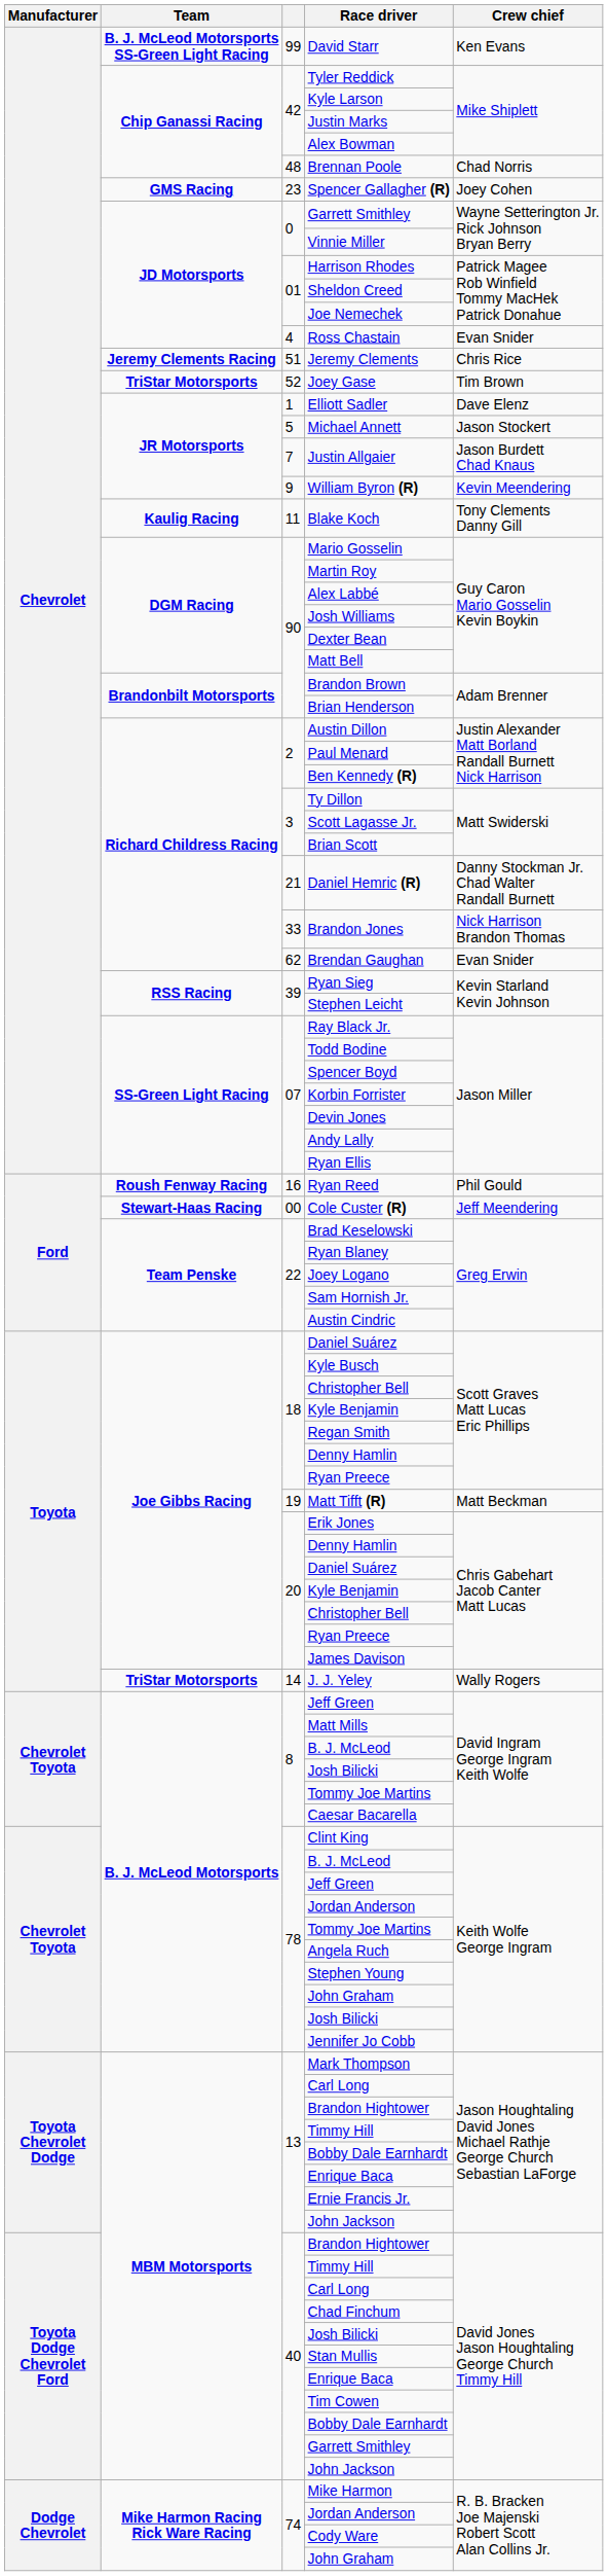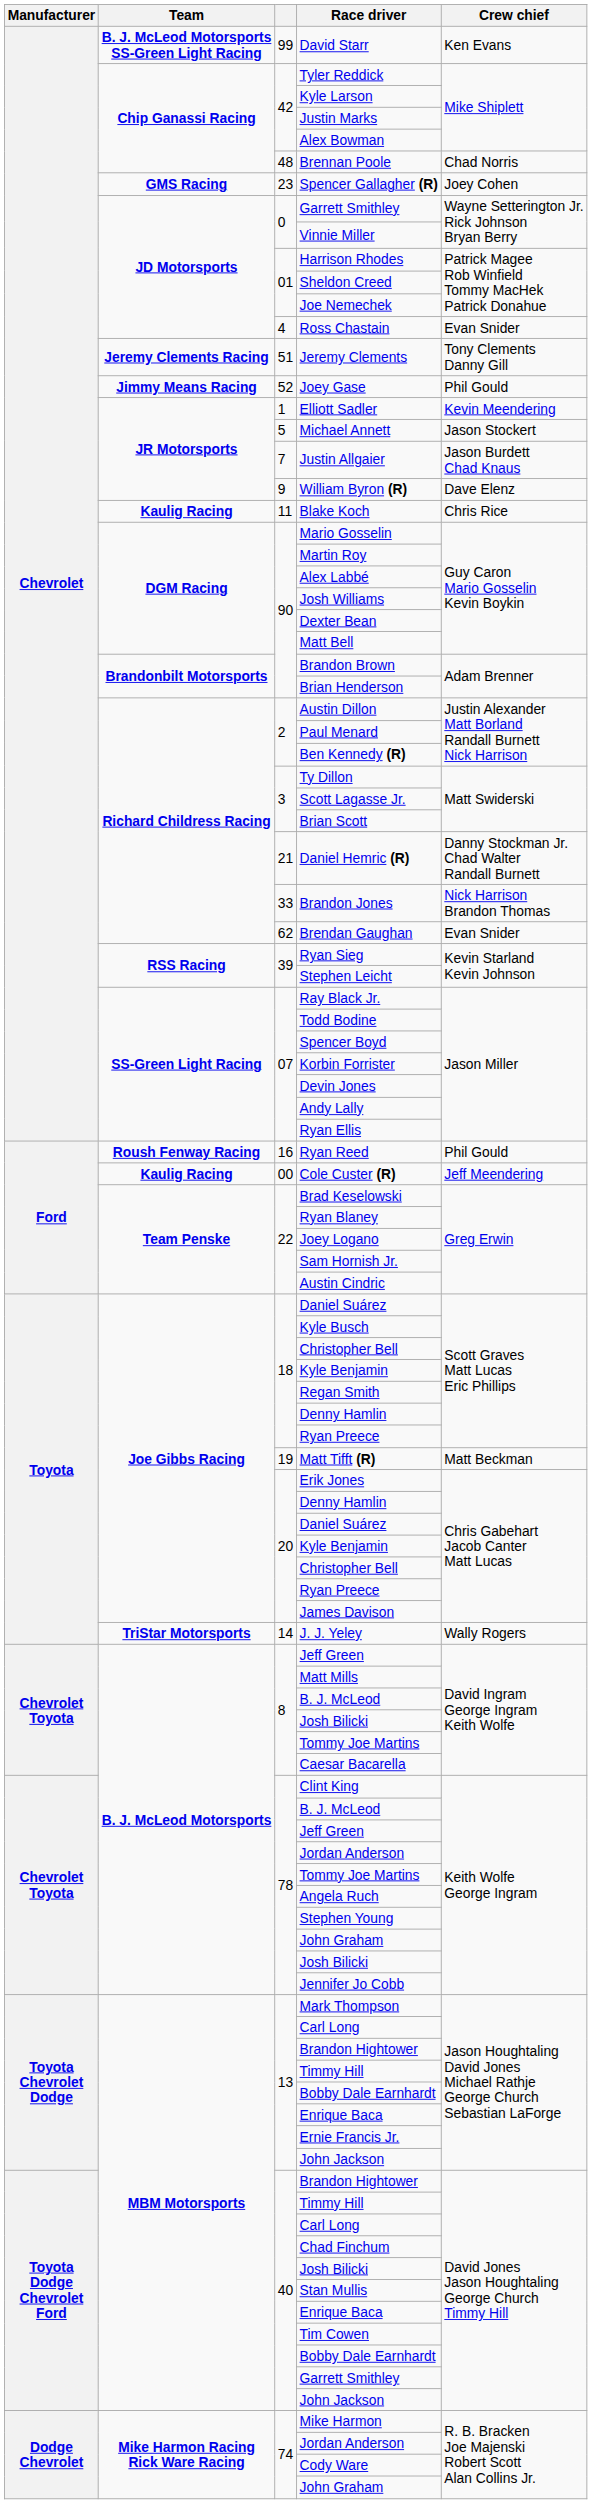 <table class="wikitable" style="font-size: 95%;">
 <tr>
 <th>Manufacturer</th>
 <th>Team</th>
 <th></th>
 <th>Race driver</th>
 <th>Crew chief</th>
 </tr>
 <tr>
 <th rowspan=46><a href='#'>Chevrolet</a></th>
 <td style="text-align:center;"><strong><a href='#'>B. J. McLeod Motorsports</a></strong> <br> <strong><a href='#'>SS-Green Light Racing</a></strong></td>
 <td>99</td>
 <td><a href='#'>David Starr</a></td>
 <td>Ken Evans</td>
 </tr>
 <tr>
 <td rowspan="5" style="text-align:center;"><strong><a href='#'>Chip Ganassi Racing</a></strong></td>
 <td rowspan=4>42</td>
 <td><a href='#'>Tyler Reddick</a> <small></small></td>
 <td rowspan=4><a href='#'>Mike Shiplett</a></td>
 </tr>
 <tr>
 <td><a href='#'>Kyle Larson</a> <small></small></td>
 </tr>
 <tr>
 <td><a href='#'>Justin Marks</a> <small></small></td>
 </tr>
 <tr>
 <td><a href='#'>Alex Bowman</a> <small></small></td>
 </tr>
 <tr>
 <td>48</td>
 <td><a href='#'>Brennan Poole</a></td>
 <td>Chad Norris</td>
 </tr>
 <tr>
 <td style="text-align:center;"><strong><a href='#'>GMS Racing</a></strong></td>
 <td>23</td>
 <td><a href='#'>Spencer Gallagher</a> <strong>(R)</strong></td>
 <td>Joey Cohen</td>
 </tr>
 <tr>
 <td rowspan="6" style="text-align:center;"><strong><a href='#'>JD Motorsports</a></strong></td>
 <td rowspan=2>0</td>
 <td><a href='#'>Garrett Smithley</a> <small></small></td>
 <td rowspan=2>Wayne Setterington Jr. <small></small> <br> Rick Johnson <small></small> <br> Bryan Berry <small></small></td>
 </tr>
 <tr>
 <td><a href='#'>Vinnie Miller</a> <small></small></td>
 </tr>
 <tr>
 <td rowspan=3>01</td>
 <td><a href='#'>Harrison Rhodes</a> <small></small></td>
 <td rowspan=3>Patrick Magee <small></small> <br> Rob Winfield <small></small> <br> Tommy MacHek <small></small> <br> Patrick Donahue <small></small></td>
 </tr>
 <tr>
 <td><a href='#'>Sheldon Creed</a> <small></small></td>
 </tr>
 <tr>
 <td><a href='#'>Joe Nemechek</a> <small></small></td>
 </tr>
 <tr>
 <td>4</td>
 <td><a href='#'>Ross Chastain</a></td>
 <td>Evan Snider</td>
 </tr>
 <tr>
 <td align=center><strong><a href='#'>Jeremy Clements Racing</a></strong></td>
 <td>51</td>
 <td><a href='#'>Jeremy Clements</a></td>
-<td>Chris Rice</td>
+<td>Tony Clements <small></small> <br> Danny Gill <small></small></td>
 </tr>
 <tr>
-<td style="text-align:center;"><strong><a href='#'>TriStar Motorsports</a></strong></td>
+<td align=center><strong><a href='#'>Jimmy Means Racing</a></strong></td>
 <td>52</td>
 <td><a href='#'>Joey Gase</a></td>
-<td>Tim Brown</td>
+<td>Phil Gould</td>
 </tr>
 <tr>
 <td rowspan="4" style="text-align:center;"><strong><a href='#'>JR Motorsports</a></strong></td>
 <td>1</td>
 <td><a href='#'>Elliott Sadler</a></td>
-<td>Dave Elenz</td>
+<td><a href='#'>Kevin Meendering</a></td>
 </tr>
 <tr>
 <td>5</td>
 <td><a href='#'>Michael Annett</a></td>
 <td>Jason Stockert</td>
 </tr>
 <tr>
 <td>7</td>
 <td><a href='#'>Justin Allgaier</a></td>
 <td>Jason Burdett <small></small> <br> <a href='#'>Chad Knaus</a><small></small></td>
 </tr>
 <tr>
 <td>9</td>
 <td><a href='#'>William Byron</a> <strong>(R)</strong></td>
-<td><a href='#'>Kevin Meendering</a></td>
+<td>Dave Elenz</td>
 </tr>
 <tr>
 <td align=center><strong><a href='#'>Kaulig Racing</a></strong></td>
 <td>11</td>
 <td><a href='#'>Blake Koch</a></td>
-<td>Tony Clements <small></small> <br> Danny Gill <small></small></td>
+<td>Chris Rice</td>
 </tr>
 <tr>
 <td rowspan="6" style="text-align:center;"><strong><a href='#'>DGM Racing</a></strong></td>
 <td rowspan=8>90</td>
 <td><a href='#'>Mario Gosselin</a> <small></small></td>
 <td rowspan=6>Guy Caron <small></small> <br> <a href='#'>Mario Gosselin</a> <small></small> <br> Kevin Boykin <small></small></td>
 </tr>
 <tr>
 <td><a href='#'>Martin Roy</a> <small></small></td>
 </tr>
 <tr>
 <td><a href='#'>Alex Labbé</a> <small></small></td>
 </tr>
 <tr>
 <td><a href='#'>Josh Williams</a> <small></small></td>
 </tr>
 <tr>
 <td><a href='#'>Dexter Bean</a> <small></small></td>
 </tr>
 <tr>
 <td><a href='#'>Matt Bell</a> <small></small></td>
 </tr>
 <tr>
 <td rowspan="2" style="text-align:center;"><strong><a href='#'>Brandonbilt Motorsports</a></strong></td>
 <td><a href='#'>Brandon Brown</a> <small></small></td>
 <td rowspan=2>Adam Brenner</td>
 </tr>
 <tr>
 <td><a href='#'>Brian Henderson</a> <small></small></td>
 </tr>
 <tr>
 <td rowspan="9" style="text-align:center;"><strong><a href='#'>Richard Childress Racing</a></strong></td>
 <td rowspan=3>2</td>
 <td><a href='#'>Austin Dillon</a> <small></small></td>
 <td rowspan=3>Justin Alexander <small></small> <br> <a href='#'>Matt Borland</a> <small></small> <br> Randall Burnett <small></small> <br><a href='#'>Nick Harrison</a> <small></small></td>
 </tr>
 <tr>
 <td><a href='#'>Paul Menard</a> <small></small></td>
 </tr>
 <tr>
 <td><a href='#'>Ben Kennedy</a> <strong>(R)</strong> <small></small></td>
 </tr>
 <tr>
 <td rowspan=3>3</td>
 <td><a href='#'>Ty Dillon</a> <small></small></td>
 <td rowspan=3>Matt Swiderski</td>
 </tr>
 <tr>
 <td><a href='#'>Scott Lagasse Jr.</a> <small></small></td>
 </tr>
 <tr>
 <td><a href='#'>Brian Scott</a> <small></small></td>
 </tr>
 <tr>
 <td>21</td>
 <td><a href='#'>Daniel Hemric</a> <strong>(R)</strong></td>
 <td>Danny Stockman Jr. <small></small> <br> Chad Walter <small></small> <br> Randall Burnett <small></small></td>
 </tr>
 <tr>
 <td>33</td>
 <td><a href='#'>Brandon Jones</a></td>
 <td><a href='#'>Nick Harrison</a> <small></small> <br> Brandon Thomas <small></small></td>
 </tr>
 <tr>
 <td>62</td>
 <td><a href='#'>Brendan Gaughan</a></td>
 <td>Evan Snider</td>
 </tr>
 <tr>
 <td rowspan="2" style="text-align:center;"><strong><a href='#'>RSS Racing</a></strong></td>
 <td rowspan=2>39</td>
 <td><a href='#'>Ryan Sieg</a> <small></small></td>
 <td rowspan=2>Kevin Starland <small></small> <br> Kevin Johnson <small></small></td>
 </tr>
 <tr>
 <td><a href='#'>Stephen Leicht</a> <small></small></td>
 </tr>
 <tr>
 <td rowspan="7" style="text-align:center;"><strong><a href='#'>SS-Green Light Racing</a></strong></td>
 <td rowspan=7>07</td>
 <td><a href='#'>Ray Black Jr.</a> <small></small></td>
 <td rowspan=7>Jason Miller</td>
 </tr>
 <tr>
 <td><a href='#'>Todd Bodine</a> <small></small></td>
 </tr>
 <tr>
 <td><a href='#'>Spencer Boyd</a> <small></small></td>
 </tr>
 <tr>
 <td><a href='#'>Korbin Forrister</a> <small></small></td>
 </tr>
 <tr>
 <td><a href='#'>Devin Jones</a> <small></small></td>
 </tr>
 <tr>
 <td><a href='#'>Andy Lally</a> <small></small></td>
 </tr>
 <tr>
 <td><a href='#'>Ryan Ellis</a> <small></small></td>
 </tr>
 <tr>
 <th rowspan=7><a href='#'>Ford</a></th>
 <td align=center><strong><a href='#'>Roush Fenway Racing</a></strong></td>
 <td>16</td>
 <td><a href='#'>Ryan Reed</a></td>
 <td>Phil Gould</td>
 </tr>
 <tr>
-<td align=center><strong><a href='#'>Stewart-Haas Racing</a></strong></td>
+<td align=center><strong><a href='#'>Kaulig Racing</a></strong></td>
 <td>00</td>
 <td><a href='#'>Cole Custer</a> <strong>(R)</strong></td>
 <td><a href='#'>Jeff Meendering</a></td>
 </tr>
 <tr>
 <td rowspan="5" style="text-align:center;"><strong><a href='#'>Team Penske</a></strong></td>
 <td rowspan=5>22</td>
 <td><a href='#'>Brad Keselowski</a> <small></small></td>
 <td rowspan=5><a href='#'>Greg Erwin</a></td>
 </tr>
 <tr>
 <td><a href='#'>Ryan Blaney</a> <small></small></td>
 </tr>
 <tr>
 <td><a href='#'>Joey Logano</a> <small></small></td>
 </tr>
 <tr>
 <td><a href='#'>Sam Hornish Jr.</a> <small></small></td>
 </tr>
 <tr>
 <td><a href='#'>Austin Cindric</a> <small></small></td>
 </tr>
 <tr>
 <th rowspan=16><a href='#'>Toyota</a></th>
 <td rowspan="15" style="text-align:center;"><strong><a href='#'>Joe Gibbs Racing</a></strong></td>
 <td rowspan=7>18</td>
 <td><a href='#'>Daniel Suárez</a> <small></small></td>
 <td rowspan=7>Scott Graves <small></small> <br> Matt Lucas <small></small> <br> Eric Phillips <small></small></td>
 </tr>
 <tr>
 <td><a href='#'>Kyle Busch</a> <small></small></td>
 </tr>
 <tr>
 <td><a href='#'>Christopher Bell</a> <small></small></td>
 </tr>
 <tr>
 <td><a href='#'>Kyle Benjamin</a> <small></small></td>
 </tr>
 <tr>
 <td><a href='#'>Regan Smith</a> <small></small></td>
 </tr>
 <tr>
 <td><a href='#'>Denny Hamlin</a> <small></small></td>
 </tr>
 <tr>
 <td><a href='#'>Ryan Preece</a> <small></small></td>
 </tr>
 <tr>
 <td>19</td>
 <td><a href='#'>Matt Tifft</a> <strong>(R)</strong></td>
 <td>Matt Beckman</td>
 </tr>
 <tr>
 <td rowspan=7>20</td>
 <td><a href='#'>Erik Jones</a> <small></small></td>
 <td rowspan=7>Chris Gabehart <small></small> <br> Jacob Canter <small></small> <br> Matt Lucas <small></small></td>
 </tr>
 <tr>
 <td><a href='#'>Denny Hamlin</a> <small></small></td>
 </tr>
 <tr>
 <td><a href='#'>Daniel Suárez</a> <small></small></td>
 </tr>
 <tr>
 <td><a href='#'>Kyle Benjamin</a> <small></small></td>
 </tr>
 <tr>
 <td><a href='#'>Christopher Bell</a> <small></small></td>
 </tr>
 <tr>
 <td><a href='#'>Ryan Preece</a> <small></small></td>
 </tr>
 <tr>
 <td><a href='#'>James Davison</a> <small></small></td>
 </tr>
 <tr>
 <td style="text-align:center;"><strong><a href='#'>TriStar Motorsports</a></strong></td>
 <td>14</td>
 <td><a href='#'>J. J. Yeley</a></td>
 <td>Wally Rogers</td>
 </tr>
 <tr>
 <th rowspan=6><a href='#'>Chevrolet</a> <small></small> <br> <a href='#'>Toyota</a> <small></small></th>
 <td rowspan="16" style="text-align:center;"><strong><a href='#'>B. J. McLeod Motorsports</a></strong></td>
 <td rowspan=6>8</td>
 <td><a href='#'>Jeff Green</a> <small></small></td>
 <td rowspan=6>David Ingram <small></small> <br> George Ingram <small></small> <br> Keith Wolfe <small></small></td>
 </tr>
 <tr>
 <td><a href='#'>Matt Mills</a> <small></small></td>
 </tr>
 <tr>
 <td><a href='#'>B. J. McLeod</a> <small></small></td>
 </tr>
 <tr>
 <td><a href='#'>Josh Bilicki</a> <small></small></td>
 </tr>
 <tr>
 <td><a href='#'>Tommy Joe Martins</a> <small></small></td>
 </tr>
 <tr>
 <td><a href='#'>Caesar Bacarella</a> <small></small></td>
 </tr>
 <tr>
 <th rowspan=10><a href='#'>Chevrolet</a> <small></small> <br> <a href='#'>Toyota</a> <small></small></th>
 <td rowspan=10>78</td>
 <td><a href='#'>Clint King</a> <small></small></td>
 <td rowspan=10>Keith Wolfe <small></small> <br> George Ingram <small></small></td>
 </tr>
 <tr>
 <td><a href='#'>B. J. McLeod</a> <small></small></td>
 </tr>
 <tr>
 <td><a href='#'>Jeff Green</a> <small></small></td>
 </tr>
 <tr>
 <td><a href='#'>Jordan Anderson</a> <small></small></td>
 </tr>
 <tr>
 <td><a href='#'>Tommy Joe Martins</a> <small></small></td>
 </tr>
 <tr>
 <td><a href='#'>Angela Ruch</a> <small></small></td>
 </tr>
 <tr>
 <td><a href='#'>Stephen Young</a> <small></small></td>
 </tr>
 <tr>
 <td><a href='#'>John Graham</a> <small></small></td>
 </tr>
 <tr>
 <td><a href='#'>Josh Bilicki</a> <small></small></td>
 </tr>
 <tr>
 <td><a href='#'>Jennifer Jo Cobb</a> <small></small></td>
 </tr>
 <tr>
 <th rowspan=8><a href='#'>Toyota</a> <small></small> <br> <a href='#'>Chevrolet</a> <small></small> <br> <a href='#'>Dodge</a> <small></small></th>
 <td rowspan=19 style="text-align:center;"><strong><a href='#'>MBM Motorsports</a></strong></td>
 <td rowspan=8>13</td>
 <td><a href='#'>Mark Thompson</a> <small></small></td>
 <td rowspan=8>Jason Houghtaling <small></small> <br> David Jones <small></small> <br> Michael Rathje <small></small> <br> George Church <small></small> <br> Sebastian LaForge <small></small></td>
 </tr>
 <tr>
 <td><a href='#'>Carl Long</a> <small></small></td>
 </tr>
 <tr>
 <td><a href='#'>Brandon Hightower</a> <small></small></td>
 </tr>
 <tr>
 <td><a href='#'>Timmy Hill</a> <small></small></td>
 </tr>
 <tr>
 <td><a href='#'>Bobby Dale Earnhardt</a> <small></small></td>
 </tr>
 <tr>
 <td><a href='#'>Enrique Baca</a> <small></small></td>
 </tr>
 <tr>
 <td><a href='#'>Ernie Francis Jr.</a> <small></small></td>
 </tr>
 <tr>
 <td><a href='#'>John Jackson</a> <small></small></td>
 </tr>
 <tr>
 <th rowspan=11><a href='#'>Toyota</a> <small></small> <br> <a href='#'>Dodge</a> <small></small> <br> <a href='#'>Chevrolet</a> <small></small> <br> <a href='#'>Ford</a> <small></small></th>
 <td rowspan=11>40</td>
 <td><a href='#'>Brandon Hightower</a> <small></small></td>
 <td rowspan=11>David Jones <small></small> <br> Jason Houghtaling <small></small> <br> George Church <small></small> <br> <a href='#'>Timmy Hill</a> <small></small></td>
 </tr>
 <tr>
 <td><a href='#'>Timmy Hill</a> <small></small></td>
 </tr>
 <tr>
 <td><a href='#'>Carl Long</a> <small></small></td>
 </tr>
 <tr>
 <td><a href='#'>Chad Finchum</a> <small></small></td>
 </tr>
 <tr>
 <td><a href='#'>Josh Bilicki</a> <small></small></td>
 </tr>
 <tr>
 <td><a href='#'>Stan Mullis</a> <small></small></td>
 </tr>
 <tr>
 <td><a href='#'>Enrique Baca</a> <small></small></td>
 </tr>
 <tr>
 <td><a href='#'>Tim Cowen</a> <small></small></td>
 </tr>
 <tr>
 <td><a href='#'>Bobby Dale Earnhardt</a> <small></small></td>
 </tr>
 <tr>
 <td><a href='#'>Garrett Smithley</a> <small></small></td>
 </tr>
 <tr>
 <td><a href='#'>John Jackson</a> <small></small></td>
 </tr>
 <tr>
 <th rowspan=4><a href='#'>Dodge</a> <small></small> <br> <a href='#'>Chevrolet</a> <small></small></th>
 <td rowspan="4" style="text-align:center;"><strong><a href='#'>Mike Harmon Racing</a></strong> <small></small> <br> <strong><a href='#'>Rick Ware Racing</a></strong> <small></small></td>
 <td rowspan=4>74</td>
 <td><a href='#'>Mike Harmon</a> <small></small></td>
 <td rowspan=4>R. B. Bracken <small></small> <br> Joe Majenski <small></small> <br> Robert Scott <small></small> <br> Alan Collins Jr. <small></small></td>
 </tr>
 <tr>
 <td><a href='#'>Jordan Anderson</a> <small></small></td>
 </tr>
 <tr>
 <td><a href='#'>Cody Ware</a> <small></small></td>
 </tr>
 <tr>
 <td><a href='#'>John Graham</a> <small></small></td>
 </tr>
 </table>
